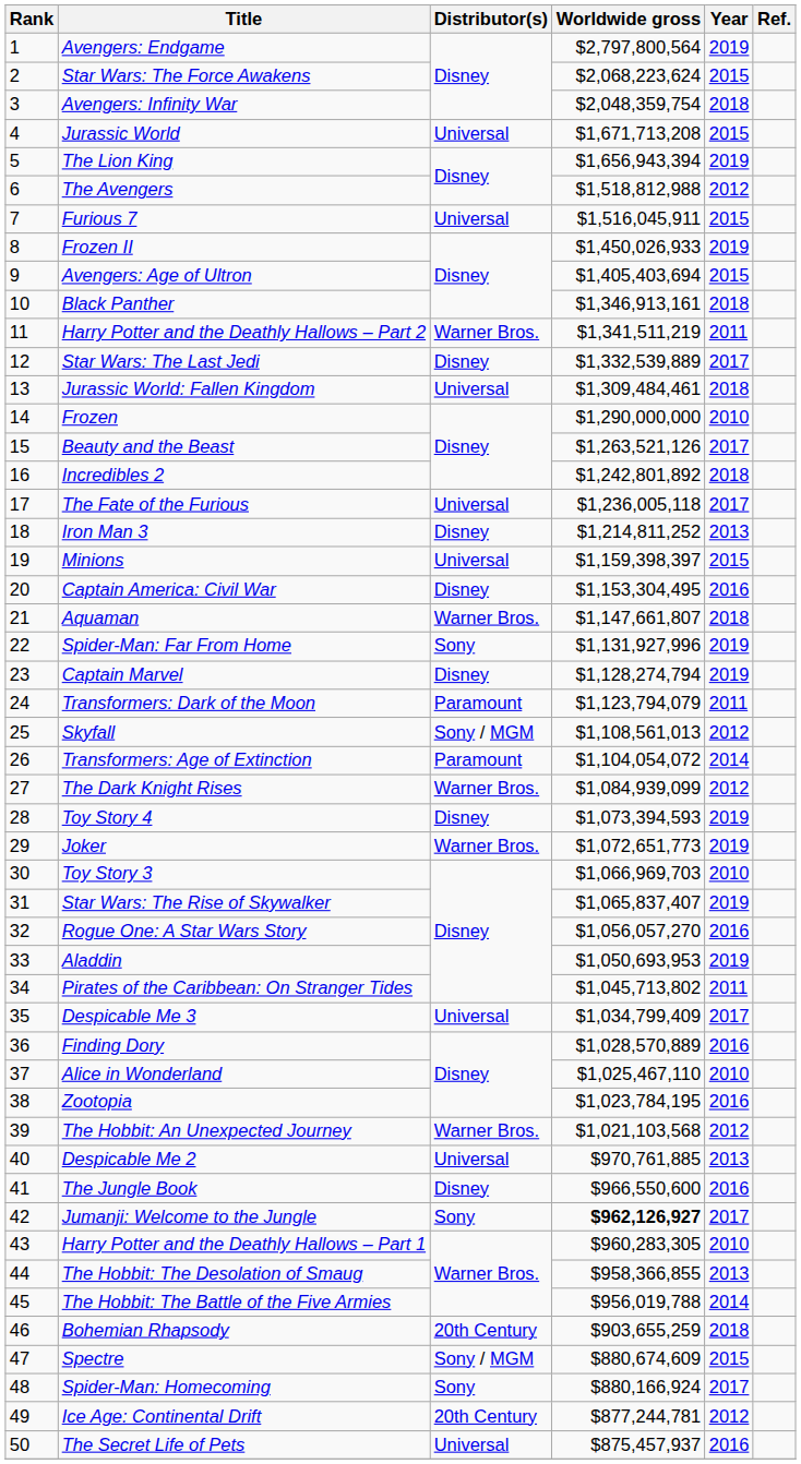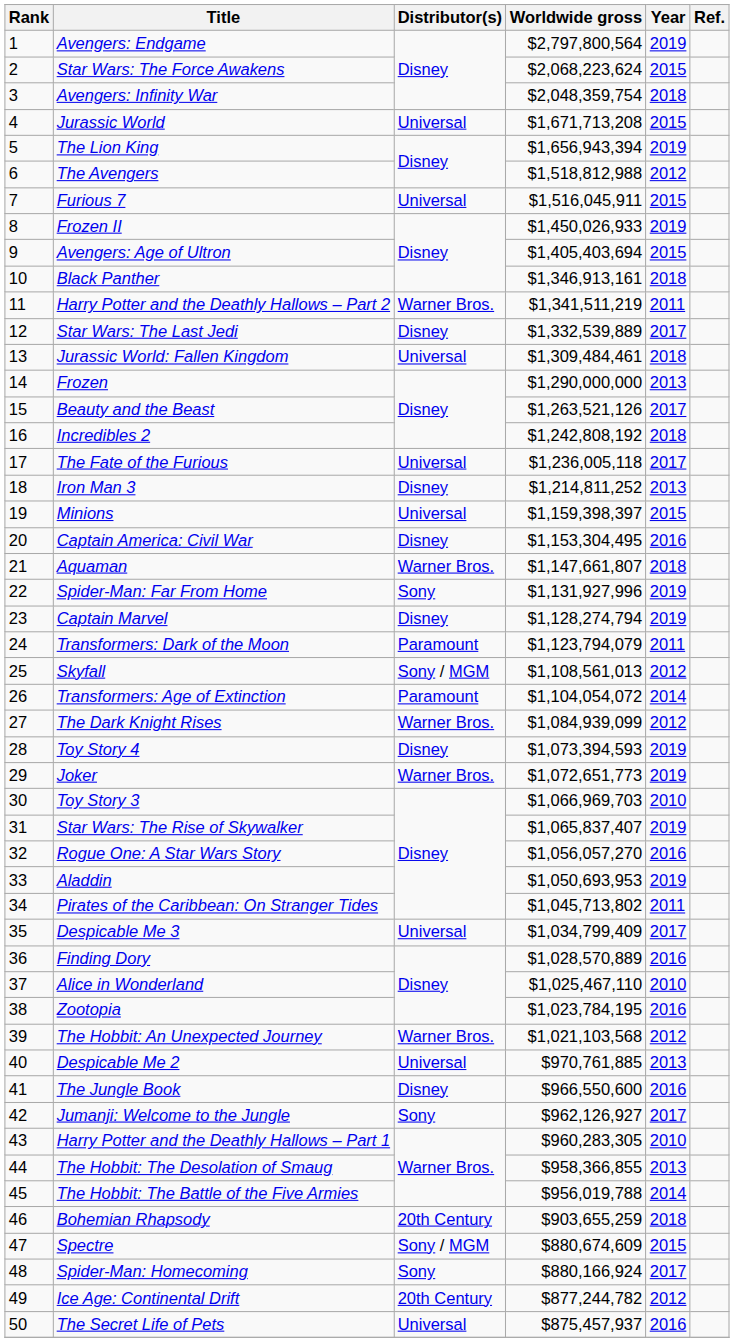 <table class="wikitable sortable" style="margin:auto; margin:auto;">
 <tr>
 <th>Rank</th>
 <th>Title</th>
 <th>Distributor(s)</th>
 <th>Worldwide gross</th>
 <th>Year</th>
 <th>Ref.</th>
 </tr>
 <tr>
 <td>1</td>
 <td><em><a href='#'>Avengers: Endgame</a></em></td>
 <td rowspan="3"><a href='#'>Disney</a></td>
 <td align="right">$2,797,800,564</td>
 <td><a href='#'>2019</a></td>
 <td><div></div></td>
 </tr>
 <tr>
 <td>2</td>
 <td><em><a href='#'>Star Wars: The Force Awakens</a></em></td>
 <td align="right">$2,068,223,624</td>
 <td><a href='#'>2015</a></td>
 <td><div></div></td>
 </tr>
 <tr>
 <td>3</td>
 <td><em><a href='#'>Avengers: Infinity War</a></em></td>
 <td align="right">$2,048,359,754</td>
 <td><a href='#'>2018</a></td>
 <td><div></div></td>
 </tr>
 <tr>
 <td>4</td>
 <td><em><a href='#'>Jurassic World</a></em></td>
 <td><a href='#'>Universal</a></td>
 <td align="right">$1,671,713,208</td>
 <td><a href='#'>2015</a></td>
 <td><div></div></td>
 </tr>
 <tr>
 <td>5</td>
 <td><em><a href='#'>The Lion King</a></em></td>
 <td rowspan="2"><a href='#'>Disney</a></td>
 <td align="right">$1,656,943,394</td>
 <td><a href='#'>2019</a></td>
 <td><div></div></td>
 </tr>
 <tr>
 <td>6</td>
 <td><em><a href='#'>The Avengers</a></em></td>
 <td align="right">$1,518,812,988</td>
 <td><a href='#'>2012</a></td>
 <td><div></div></td>
 </tr>
 <tr>
 <td>7</td>
 <td><em><a href='#'>Furious 7</a></em></td>
 <td><a href='#'>Universal</a></td>
 <td align="right">$1,516,045,911</td>
 <td><a href='#'>2015</a></td>
 <td><div></div></td>
 </tr>
 <tr>
 <td>8</td>
 <td><em><a href='#'>Frozen II</a></em></td>
 <td rowspan="3"><a href='#'>Disney</a></td>
 <td align="right">$1,450,026,933</td>
 <td><a href='#'>2019</a></td>
 <td><div></div></td>
 </tr>
 <tr>
 <td>9</td>
 <td><em><a href='#'>Avengers: Age of Ultron</a></em></td>
 <td align="right">$1,405,403,694</td>
 <td><a href='#'>2015</a></td>
 <td><div></div></td>
 </tr>
 <tr>
 <td>10</td>
 <td><em><a href='#'>Black Panther</a></em></td>
 <td align="right">$1,346,913,161</td>
 <td><a href='#'>2018</a></td>
 <td><div></div></td>
 </tr>
 <tr>
 <td>11</td>
 <td><em><a href='#'>Harry Potter and the Deathly Hallows – Part 2</a></em></td>
 <td><a href='#'>Warner Bros.</a></td>
 <td align="right">$1,341,511,219</td>
 <td><a href='#'>2011</a></td>
 <td><div></div></td>
 </tr>
 <tr>
 <td>12</td>
 <td><em><a href='#'>Star Wars: The Last Jedi</a></em></td>
 <td><a href='#'>Disney</a></td>
 <td align="right">$1,332,539,889</td>
 <td><a href='#'>2017</a></td>
 <td><div></div></td>
 </tr>
 <tr>
 <td>13</td>
 <td><em><a href='#'>Jurassic World: Fallen Kingdom</a></em></td>
 <td><a href='#'>Universal</a></td>
 <td align="right">$1,309,484,461</td>
 <td><a href='#'>2018</a></td>
 <td><div></div></td>
 </tr>
 <tr>
 <td>14</td>
 <td><em><a href='#'>Frozen</a></em></td>
 <td rowspan="3"><a href='#'>Disney</a></td>
 <td align="right">$1,290,000,000</td>
-<td><a href='#'>2010</a></td>
+<td><a href='#'>2013</a></td>
 <td><div></div></td>
 </tr>
 <tr>
 <td>15</td>
 <td><em><a href='#'>Beauty and the Beast</a></em></td>
 <td align="right">$1,263,521,126</td>
 <td><a href='#'>2017</a></td>
 <td><div></div></td>
 </tr>
 <tr>
 <td>16</td>
 <td><em><a href='#'>Incredibles 2</a></em></td>
-<td align="right">$1,242,801,892</td>
+<td align="right">$1,242,808,192</td>
 <td><a href='#'>2018</a></td>
 <td><div></div></td>
 </tr>
 <tr>
 <td>17</td>
 <td><em><a href='#'>The Fate of the Furious</a></em></td>
 <td><a href='#'>Universal</a></td>
 <td align="right">$1,236,005,118</td>
 <td><a href='#'>2017</a></td>
 <td><div></div></td>
 </tr>
 <tr>
 <td>18</td>
 <td><em><a href='#'>Iron Man 3</a></em></td>
 <td><a href='#'>Disney</a></td>
 <td align="right">$1,214,811,252</td>
 <td><a href='#'>2013</a></td>
 <td><div></div></td>
 </tr>
 <tr>
 <td>19</td>
 <td><em><a href='#'>Minions</a></em></td>
 <td><a href='#'>Universal</a></td>
 <td align="right">$1,159,398,397</td>
 <td><a href='#'>2015</a></td>
 <td><div></div></td>
 </tr>
 <tr>
 <td>20</td>
 <td><em><a href='#'>Captain America: Civil War</a></em></td>
 <td><a href='#'>Disney</a></td>
 <td align="right">$1,153,304,495</td>
 <td><a href='#'>2016</a></td>
 <td><div></div></td>
 </tr>
 <tr>
 <td>21</td>
 <td><a href='#'><em>Aquaman</em></a></td>
 <td><a href='#'>Warner Bros.</a></td>
 <td align="right">$1,147,661,807</td>
 <td><a href='#'>2018</a></td>
 <td><div></div></td>
 </tr>
 <tr>
 <td>22</td>
 <td><em><a href='#'>Spider-Man: Far From Home</a></em></td>
 <td><a href='#'>Sony</a></td>
 <td align="right">$1,131,927,996</td>
 <td><a href='#'>2019</a></td>
 <td><div></div></td>
 </tr>
 <tr>
 <td>23</td>
 <td><a href='#'><em>Captain Marvel</em></a></td>
 <td><a href='#'>Disney</a></td>
 <td align="right">$1,128,274,794</td>
 <td><a href='#'>2019</a></td>
 <td><div></div></td>
 </tr>
 <tr>
 <td>24</td>
 <td><em><a href='#'>Transformers: Dark of the Moon</a></em></td>
 <td><a href='#'>Paramount</a></td>
 <td align="right">$1,123,794,079</td>
 <td><a href='#'>2011</a></td>
 <td><div></div></td>
 </tr>
 <tr>
 <td>25</td>
 <td><em><a href='#'>Skyfall</a></em></td>
 <td><a href='#'>Sony</a> / <a href='#'>MGM</a></td>
 <td align="right">$1,108,561,013</td>
 <td><a href='#'>2012</a></td>
 <td><div></div></td>
 </tr>
 <tr>
 <td>26</td>
 <td><em><a href='#'>Transformers: Age of Extinction</a></em></td>
 <td><a href='#'>Paramount</a></td>
 <td align="right">$1,104,054,072</td>
 <td><a href='#'>2014</a></td>
 <td><div></div></td>
 </tr>
 <tr>
 <td>27</td>
 <td><em><a href='#'>The Dark Knight Rises</a></em></td>
 <td><a href='#'>Warner Bros.</a></td>
 <td align="right">$1,084,939,099</td>
 <td><a href='#'>2012</a></td>
 <td><div></div></td>
 </tr>
 <tr>
 <td>28</td>
 <td><em><a href='#'>Toy Story 4</a></em></td>
 <td><a href='#'>Disney</a></td>
 <td align="right">$1,073,394,593</td>
 <td><a href='#'>2019</a></td>
 <td><div></div></td>
 </tr>
 <tr>
 <td>29</td>
 <td><a href='#'><em>Joker</em></a></td>
 <td><a href='#'>Warner Bros.</a></td>
 <td align="right">$1,072,651,773</td>
 <td><a href='#'>2019</a></td>
 <td><div></div></td>
 </tr>
 <tr>
 <td>30</td>
 <td><em><a href='#'>Toy Story 3</a></em></td>
 <td rowspan="5"><a href='#'>Disney</a></td>
 <td align="right">$1,066,969,703</td>
 <td><a href='#'>2010</a></td>
 <td><div></div></td>
 </tr>
 <tr>
 <td>31</td>
 <td><em><a href='#'>Star Wars: The Rise of Skywalker</a></em></td>
 <td align="right">$1,065,837,407</td>
 <td><a href='#'>2019</a></td>
 <td><div></div></td>
 </tr>
 <tr>
 <td>32</td>
 <td><em><a href='#'>Rogue One: A Star Wars Story</a></em></td>
 <td align="right">$1,056,057,270</td>
 <td><a href='#'>2016</a></td>
 <td><div></div></td>
 </tr>
 <tr>
 <td>33</td>
 <td><em><a href='#'>Aladdin</a></em></td>
 <td align="right">$1,050,693,953</td>
 <td><a href='#'>2019</a></td>
 <td><div></div></td>
 </tr>
 <tr>
 <td>34</td>
 <td><em><a href='#'>Pirates of the Caribbean: On Stranger Tides</a></em></td>
 <td align="right">$1,045,713,802</td>
 <td><a href='#'>2011</a></td>
 <td><div></div></td>
 </tr>
 <tr>
 <td>35</td>
 <td><em><a href='#'>Despicable Me 3</a></em></td>
 <td><a href='#'>Universal</a></td>
 <td align="right">$1,034,799,409</td>
 <td><a href='#'>2017</a></td>
 <td><div></div></td>
 </tr>
 <tr>
 <td>36</td>
 <td><em><a href='#'>Finding Dory</a></em></td>
 <td rowspan="3"><a href='#'>Disney</a></td>
 <td align="right">$1,028,570,889</td>
 <td><a href='#'>2016</a></td>
 <td><div></div></td>
 </tr>
 <tr>
 <td>37</td>
 <td><em><a href='#'>Alice in Wonderland</a></em></td>
 <td align="right">$1,025,467,110</td>
 <td><a href='#'>2010</a></td>
 <td><div></div></td>
 </tr>
 <tr>
 <td>38</td>
 <td><em><a href='#'>Zootopia</a></em></td>
 <td align="right">$1,023,784,195</td>
 <td><a href='#'>2016</a></td>
 <td><div></div></td>
 </tr>
 <tr>
 <td>39</td>
 <td><em><a href='#'>The Hobbit: An Unexpected Journey</a></em></td>
 <td><a href='#'>Warner Bros.</a></td>
 <td align="right">$1,021,103,568</td>
 <td><a href='#'>2012</a></td>
 <td><div></div></td>
 </tr>
 <tr>
 <td>40</td>
 <td><em><a href='#'>Despicable Me 2</a></em></td>
 <td><a href='#'>Universal</a></td>
 <td align="right">$970,761,885</td>
 <td><a href='#'>2013</a></td>
 <td><div></div></td>
 </tr>
 <tr>
 <td>41</td>
 <td><em><a href='#'>The Jungle Book</a></em></td>
 <td><a href='#'>Disney</a></td>
 <td align="right">$966,550,600</td>
 <td><a href='#'>2016</a></td>
 <td><div></div></td>
 </tr>
 <tr>
 <td>42</td>
 <td><em><a href='#'>Jumanji: Welcome to the Jungle</a></em></td>
 <td><a href='#'>Sony</a></td>
-<td align="right"><strong>$962,126,927</strong></td>
+<td align="right">$962,126,927</td>
 <td><a href='#'>2017</a></td>
 <td><div></div></td>
 </tr>
 <tr>
 <td>43</td>
 <td><em><a href='#'>Harry Potter and the Deathly Hallows – Part 1</a></em></td>
 <td rowspan="3"><a href='#'>Warner Bros.</a></td>
 <td align="right">$960,283,305</td>
 <td><a href='#'>2010</a></td>
 <td><div></div></td>
 </tr>
 <tr>
 <td>44</td>
 <td><em><a href='#'>The Hobbit: The Desolation of Smaug</a></em></td>
 <td align="right">$958,366,855</td>
 <td><a href='#'>2013</a></td>
 <td><div></div></td>
 </tr>
 <tr>
 <td>45</td>
 <td><em><a href='#'>The Hobbit: The Battle of the Five Armies</a></em></td>
 <td align="right">$956,019,788</td>
 <td><a href='#'>2014</a></td>
 <td><div></div></td>
 </tr>
 <tr>
 <td>46</td>
 <td><a href='#'><em>Bohemian Rhapsody</em></a></td>
 <td><a href='#'>20th Century</a></td>
 <td align="right">$903,655,259</td>
 <td><a href='#'>2018</a></td>
 <td><div></div></td>
 </tr>
 <tr>
 <td>47</td>
 <td><a href='#'><em>Spectre</em></a></td>
 <td><a href='#'>Sony</a> / <a href='#'>MGM</a></td>
 <td align="right">$880,674,609</td>
 <td><a href='#'>2015</a></td>
 <td><div></div></td>
 </tr>
 <tr>
 <td>48</td>
 <td><em><a href='#'>Spider-Man: Homecoming</a></em></td>
 <td><a href='#'>Sony</a></td>
 <td align="right">$880,166,924</td>
 <td><a href='#'>2017</a></td>
 <td><div></div></td>
 </tr>
 <tr>
 <td>49</td>
 <td><em><a href='#'>Ice Age: Continental Drift</a></em></td>
 <td><a href='#'>20th Century</a></td>
-<td align="right">$877,244,781</td>
+<td align="right">$877,244,782</td>
 <td><a href='#'>2012</a></td>
 <td><div></div></td>
 </tr>
 <tr>
 <td>50</td>
 <td><em><a href='#'>The Secret Life of Pets</a></em></td>
 <td><a href='#'>Universal</a></td>
 <td align="right">$875,457,937</td>
 <td><a href='#'>2016</a></td>
 <td><div></div></td>
 </tr>
 <tr>
 </tr>
 </table>
